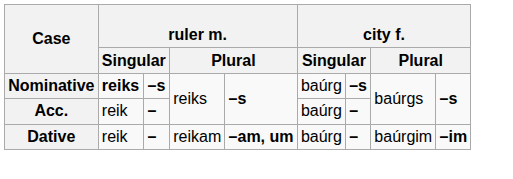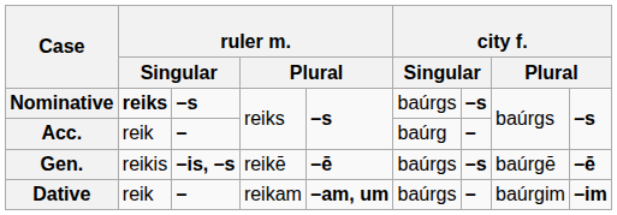 <table class="wikitable">
 <tr>
 <th rowspan="2">Case</th>
 <th colspan="4"><br> ruler m.</th>
 <th colspan="4"><br> city f.</th>
 </tr>
 <tr>
 <th colspan="2"><strong>Singular</strong></th>
 <th colspan="2"><strong>Plural</strong></th>
 <th colspan="2"><strong>Singular</strong></th>
 <th colspan="2"><strong>Plural</strong></th>
 </tr>
 <tr>
 <th><strong>Nominative</strong></th>
 <td><strong>reiks</strong></td>
 <td><strong>–s</strong></td>
 <td rowspan="2">reiks</td>
 <td rowspan="2"><strong>–s</strong></td>
-<td>baúrg</td>
+<td>baúrgs</td>
 <td><strong>–s</strong></td>
 <td rowspan="2">baúrgs</td>
 <td rowspan="2"><strong>–s</strong></td>
 </tr>
 <tr>
 <th><strong>Acc.</strong></th>
 <td>reik</td>
 <td><strong>–</strong></td>
 <td>baúrg</td>
 <td><strong>–</strong></td>
 </tr>
 <tr>
+<th><strong>Gen.</strong></th>
+<td>reikis</td>
+<td><strong>–is, –s</strong></td>
+<td>reikē</td>
+<td><strong>–ē</strong></td>
+<td>baúrgs</td>
+<td><strong>–s</strong></td>
+<td>baúrgē</td>
+<td><strong>–ē</strong></td>
+</tr>
+<tr>
 <th><strong>Dative</strong></th>
 <td>reik</td>
 <td><strong>–</strong></td>
 <td>reikam</td>
 <td><strong>–am, um</strong></td>
-<td>baúrg</td>
+<td>baúrgs</td>
 <td><strong>–</strong></td>
 <td>baúrgim</td>
 <td><strong>–im</strong></td>
 </tr>
 </table>
